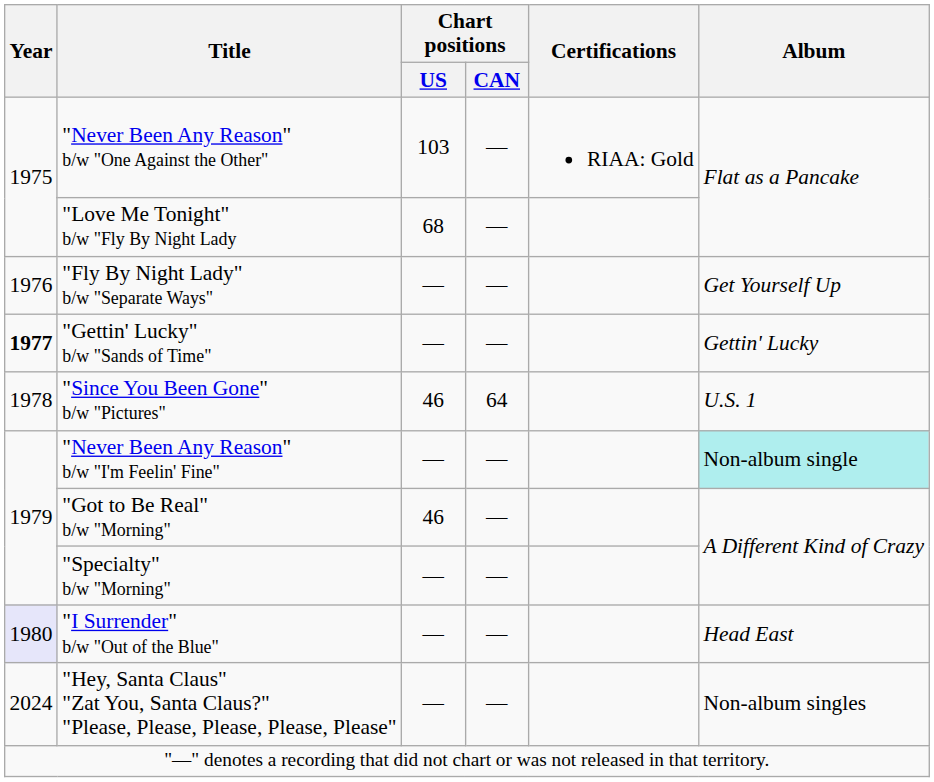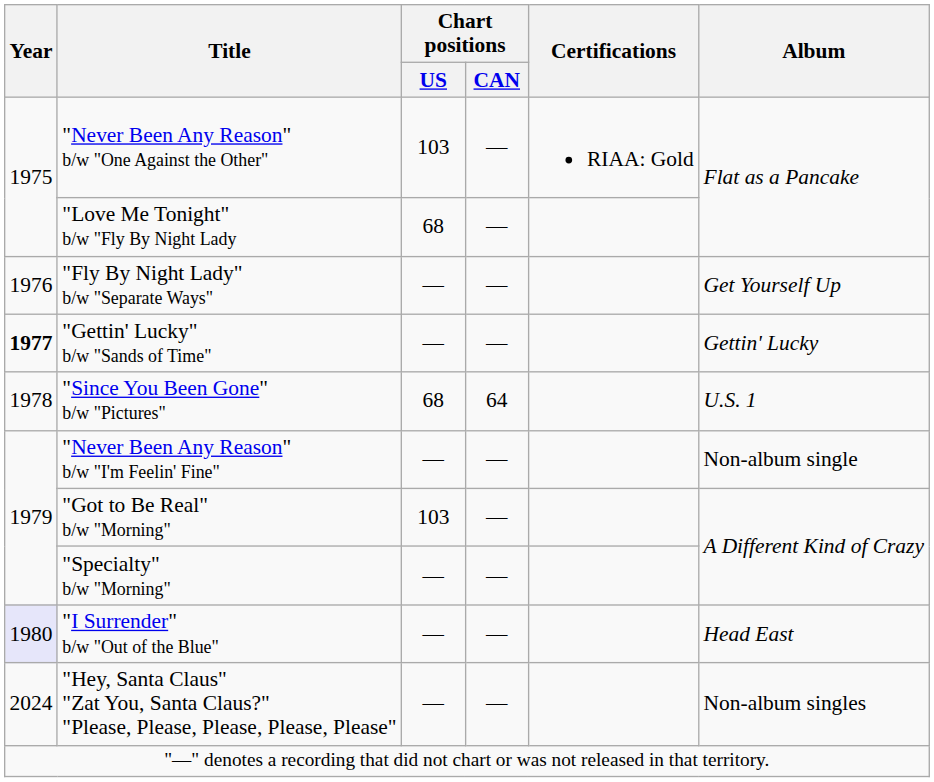 <table class="wikitable" style="text-align:center;">
 <tr>
 <th rowspan="2">Year</th>
 <th rowspan="2">Title</th>
 <th colspan="2">Chart positions</th>
 <th rowspan="2">Certifications</th>
 <th rowspan="2">Album</th>
 </tr>
 <tr>
 <th width="40"><a href='#'>US</a><br></th>
 <th width="40"><a href='#'>CAN</a><br></th>
 </tr>
 <tr>
 <td rowspan="2">1975</td>
 <td align="left">"<a href='#'>Never Been Any Reason</a>"<br><small>b/w "One Against the Other"</small></td>
 <td>103</td>
 <td>—</td>
 <td><br><ul><li>RIAA: Gold</li></ul></td>
 <td rowspan="2" align="left"><em>Flat as a Pancake</em></td>
 </tr>
 <tr>
 <td align="left">"Love Me Tonight"<br><small>b/w "Fly By Night Lady</small></td>
 <td>68</td>
 <td>—</td>
 <td></td>
 </tr>
 <tr>
 <td>1976</td>
 <td align="left">"Fly By Night Lady"<br><small>b/w "Separate Ways"</small></td>
 <td>—</td>
 <td>—</td>
 <td></td>
 <td align="left"><em>Get Yourself Up</em></td>
 </tr>
 <tr>
 <td><strong>1977</strong></td>
 <td align="left">"Gettin' Lucky"<br><small>b/w "Sands of Time"</small></td>
 <td>—</td>
 <td>—</td>
 <td></td>
 <td align="left"><em>Gettin' Lucky</em></td>
 </tr>
 <tr>
 <td>1978</td>
 <td align="left">"<a href='#'>Since You Been Gone</a>"<br><small>b/w "Pictures"</small></td>
-<td>46</td>
+<td>68</td>
 <td>64</td>
 <td></td>
 <td align="left"><em>U.S. 1</em></td>
 </tr>
 <tr>
 <td rowspan="3">1979</td>
 <td align="left">"<a href='#'>Never Been Any Reason</a>"<br><small>b/w "I'm Feelin' Fine"</small></td>
 <td>—</td>
 <td>—</td>
 <td></td>
-<td align="left" style="background: paleturquoise;">Non-album single</td>
+<td align="left">Non-album single</td>
 </tr>
 <tr>
 <td align="left">"Got to Be Real"<br><small>b/w "Morning"</small></td>
-<td>46</td>
+<td>103</td>
 <td>—</td>
 <td></td>
 <td rowspan="2" align="left"><em>A Different Kind of Crazy</em></td>
 </tr>
 <tr>
 <td align="left">"Specialty"<br><small>b/w "Morning"</small></td>
 <td>—</td>
 <td>—</td>
 <td></td>
 </tr>
 <tr>
 <td style="background: lavender;">1980</td>
 <td align="left">"<a href='#'>I Surrender</a>"<br><small>b/w "Out of the Blue"</small></td>
 <td>—</td>
 <td>—</td>
 <td></td>
 <td align="left"><em>Head East</em></td>
 </tr>
 <tr>
 <td>2024</td>
 <td align="left">"Hey, Santa Claus"<br>"Zat You, Santa Claus?"<br>"Please, Please, Please, Please, Please"</td>
 <td>—</td>
 <td>—</td>
 <td></td>
 <td align="left">Non-album singles</td>
 </tr>
 <tr>
 <td colspan="16" style="font-size:90%">"—" denotes a recording that did not chart or was not released in that territory.</td>
 </tr>
 </table>
